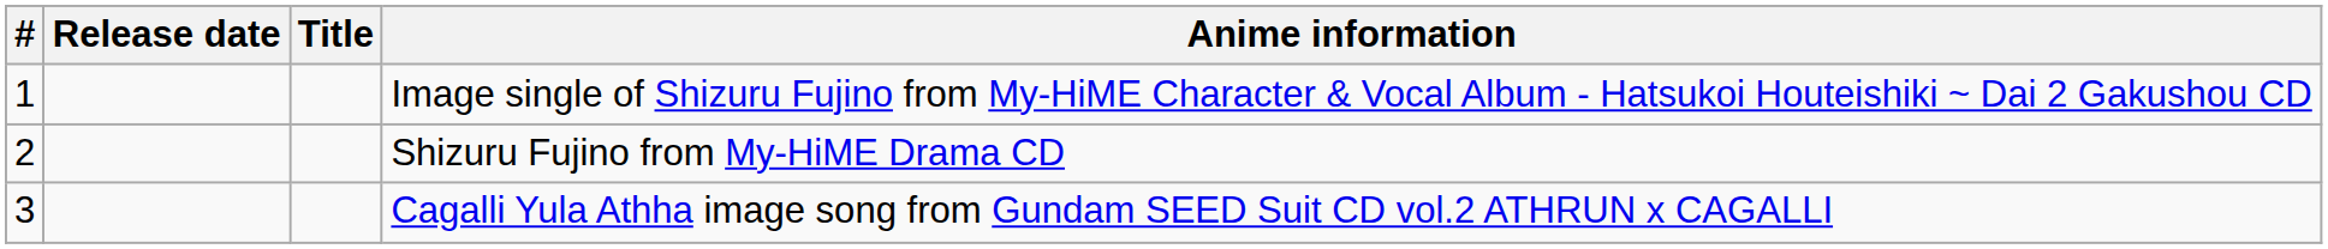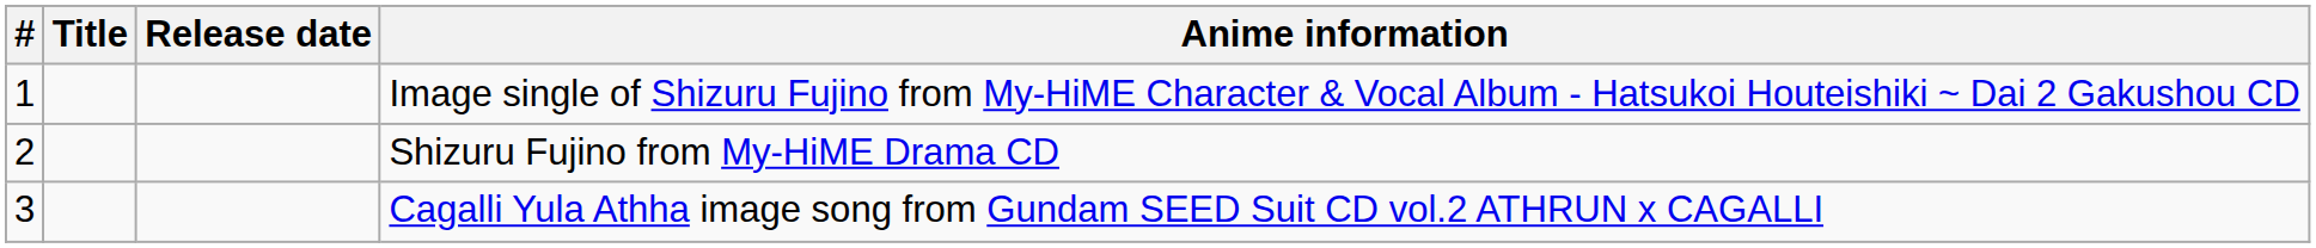 <table class="wikitable">
 <tr>
 <th>#</th>
+<th>Title</th>
 <th>Release date</th>
-<th>Title</th>
 <th>Anime information</th>
 </tr>
 <tr>
 <td>1</td>
+<td></td>
 <td align="center"></td>
-<td></td>
 <td>Image single of <a href='#'>Shizuru Fujino</a> from <a href='#'>My-HiME Character & Vocal Album - Hatsukoi Houteishiki ~ Dai 2 Gakushou CD</a></td>
 </tr>
 <tr>
 <td>2</td>
+<td></td>
 <td align="center"></td>
-<td></td>
 <td>Shizuru Fujino from <a href='#'>My-HiME Drama CD</a></td>
 </tr>
 <tr>
 <td>3</td>
+<td></td>
 <td align="center"></td>
-<td></td>
 <td><a href='#'>Cagalli Yula Athha</a> image song from <a href='#'>Gundam SEED Suit CD vol.2 ATHRUN x CAGALLI</a></td>
 </tr>
 </table>
